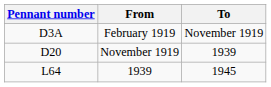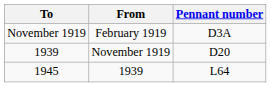 <table class="wikitable" style="text-align:center">
 <tr>
+<th>To</th>
+<th>From</th>
 <th><a href='#'>Pennant number</a></th>
-<th>From</th>
-<th>To</th>
 </tr>
 <tr>
+<td>November 1919</td>
+<td>February 1919</td>
 <td>D3A</td>
-<td>February 1919</td>
-<td>November 1919</td>
 </tr>
 <tr>
+<td>1939</td>
+<td>November 1919</td>
 <td>D20</td>
-<td>November 1919</td>
-<td>1939</td>
 </tr>
 <tr>
+<td>1945</td>
+<td>1939</td>
 <td>L64</td>
-<td>1939</td>
-<td>1945</td>
 </tr>
 </table>
